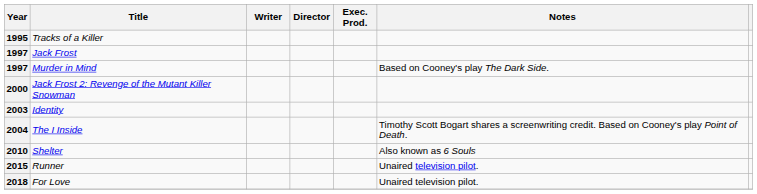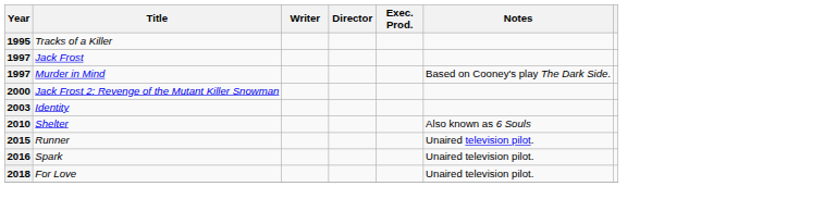 <table class="wikitable plainrowheaders sortable">
 <tr>
 <th scope="col">Year</th>
 <th scope="col">Title</th>
 <th scope="col" width=65>Writer</th>
 <th scope="col" width=65>Director</th>
 <th scope="col" width=65>Exec. Prod.</th>
 <th scope="col" class="unsortable">Notes</th>
 <th scope="col" class="unsortable"></th>
 </tr>
 <tr>
 <th scope="row">1995</th>
 <td><em>Tracks of a Killer</em></td>
 <td></td>
 <td></td>
 <td></td>
 <td></td>
 <td style="text-align: center;"></td>
 </tr>
 <tr>
 <th scope="row">1997</th>
 <td><em><a href='#'>Jack Frost</a></em></td>
 <td></td>
 <td></td>
 <td></td>
 <td></td>
 <td style="text-align: center;"></td>
 </tr>
 <tr>
 <th scope="row">1997</th>
 <td><em><a href='#'>Murder in Mind</a></em></td>
 <td></td>
 <td></td>
 <td></td>
 <td>Based on Cooney's play <em>The Dark Side</em>.</td>
 <td style="text-align: center;"></td>
 </tr>
 <tr>
 <th scope="row">2000</th>
 <td><em><a href='#'>Jack Frost 2: Revenge of the Mutant Killer Snowman</a></em></td>
 <td></td>
 <td></td>
 <td></td>
 <td></td>
 <td style="text-align: center;"></td>
 </tr>
 <tr>
 <th scope="row">2003</th>
 <td><em><a href='#'>Identity</a></em></td>
 <td></td>
 <td></td>
 <td></td>
 <td></td>
 <td style="text-align: center;"></td>
 </tr>
 <tr>
-<th scope="row">2004</th>
-<td><em><a href='#'>The I Inside</a></em></td>
-<td></td>
-<td></td>
-<td></td>
-<td>Timothy Scott Bogart shares a screenwriting credit. Based on Cooney's play <em>Point of Death</em>.</td>
-<td style="text-align: center;"></td>
-</tr>
-<tr>
 <th scope="row">2010</th>
 <td><em><a href='#'>Shelter</a></em></td>
 <td></td>
 <td></td>
 <td></td>
 <td>Also known as <em>6 Souls</em></td>
 <td style="text-align: center;"></td>
 </tr>
 <tr>
 <th scope="row">2015</th>
 <td><em>Runner</em></td>
 <td></td>
 <td></td>
 <td></td>
 <td>Unaired <a href='#'>television pilot</a>.</td>
 <td style="text-align: center;"></td>
 </tr>
 <tr>
+<th scope="row">2016</th>
+<td><em>Spark</em></td>
+<td></td>
+<td></td>
+<td></td>
+<td>Unaired television pilot.</td>
+<td style="text-align: center;"></td>
+</tr>
+<tr>
 <th scope="row">2018</th>
 <td><em>For Love</em></td>
 <td></td>
 <td></td>
 <td></td>
 <td>Unaired television pilot.</td>
 <td style="text-align: center;"></td>
 </tr>
 <tr>
 </tr>
 </table>
